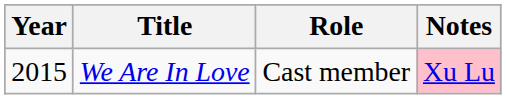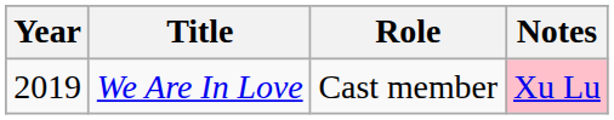 <table class="wikitable">
 <tr>
 <th>Year</th>
 <th>Title</th>
 <th>Role</th>
 <th>Notes</th>
 </tr>
 <tr>
-<td>2015</td>
+<td>2019</td>
 <td><em><a href='#'>We Are In Love</a></em></td>
 <td rowspan=2>Cast member</td>
 <td style="background: pink;"><a href='#'>Xu Lu</a></td>
 </tr>
 </table>
